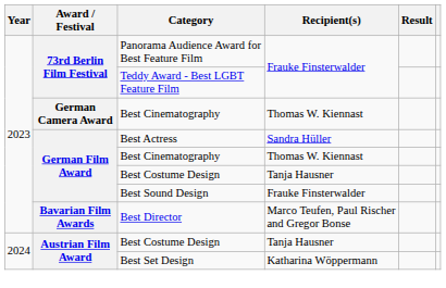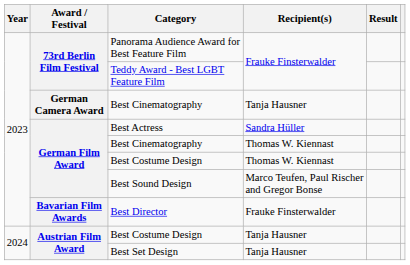 <table class="wikitable">
 <tr>
 <th>Year</th>
 <th>Award / Festival</th>
 <th>Category</th>
 <th>Recipient(s)</th>
 <th>Result</th>
 <th scope="col" class="unsortable"></th>
 </tr>
 <tr>
 <td rowspan="8">2023</td>
 <th scope="row" rowspan="2"><a href='#'>73rd Berlin Film Festival</a></th>
 <td>Panorama Audience Award for Best Feature Film</td>
 <td rowspan="2"><a href='#'>Frauke Finsterwalder</a></td>
 <td></td>
 <td></td>
 </tr>
 <tr>
 <td><a href='#'>Teddy Award - Best LGBT Feature Film</a></td>
 <td></td>
 <td></td>
 </tr>
 <tr>
 <th scope="row">German Camera Award</th>
 <td>Best Cinematography</td>
-<td>Thomas W. Kiennast</td>
+<td>Tanja Hausner</td>
 <td></td>
 <td></td>
 </tr>
 <tr>
 <th scope="row" rowspan="4"><a href='#'>German Film Award</a></th>
 <td>Best Actress</td>
 <td><a href='#'>Sandra Hüller</a></td>
 <td></td>
 <td></td>
 </tr>
 <tr>
 <td>Best Cinematography</td>
 <td>Thomas W. Kiennast</td>
 <td></td>
 <td></td>
 </tr>
 <tr>
 <td>Best Costume Design</td>
-<td>Tanja Hausner</td>
+<td>Thomas W. Kiennast</td>
 <td></td>
 <td></td>
 </tr>
 <tr>
 <td>Best Sound Design</td>
-<td>Frauke Finsterwalder</td>
+<td>Marco Teufen, Paul Rischer and Gregor Bonse</td>
 <td></td>
 <td></td>
 </tr>
 <tr>
 <th scope="row"><a href='#'>Bavarian Film Awards</a></th>
 <td><a href='#'>Best Director</a></td>
-<td>Marco Teufen, Paul Rischer and Gregor Bonse</td>
+<td>Frauke Finsterwalder</td>
 <td></td>
 <td></td>
 </tr>
 <tr>
 <td rowspan="2">2024</td>
 <th scope="row" rowspan="2"><a href='#'>Austrian Film Award</a></th>
 <td>Best Costume Design</td>
 <td>Tanja Hausner</td>
 <td></td>
 <td></td>
 </tr>
 <tr>
 <td>Best Set Design</td>
-<td>Katharina Wöppermann</td>
+<td>Tanja Hausner</td>
 <td></td>
 <td></td>
 </tr>
 </table>
